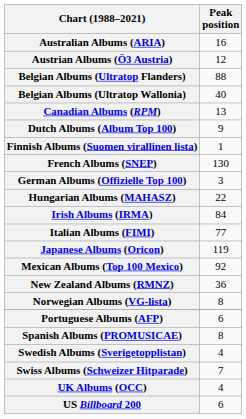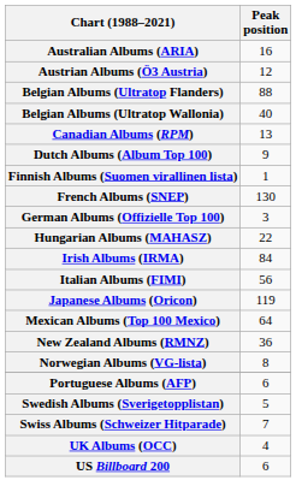 <table class="wikitable sortable plainrowheaders">
 <tr>
 <th scope="col">Chart (1988–2021)</th>
 <th scope="col">Peak<br>position</th>
 </tr>
 <tr>
 <th scope="row">Australian Albums (<a href='#'>ARIA</a>)</th>
 <td align="center">16</td>
 </tr>
 <tr>
 <th scope="row">Austrian Albums (<a href='#'>Ö3 Austria</a>)</th>
 <td align="center">12</td>
 </tr>
 <tr>
 <th scope="row">Belgian Albums (<a href='#'>Ultratop</a> Flanders)</th>
 <td align="center">88</td>
 </tr>
 <tr>
 <th scope="row">Belgian Albums (Ultratop Wallonia)</th>
 <td align="center">40</td>
 </tr>
 <tr>
 <th scope="row"><a href='#'>Canadian Albums</a> (<em><a href='#'>RPM</a></em>)</th>
 <td align="center">13</td>
 </tr>
 <tr>
 <th scope="row">Dutch Albums (<a href='#'>Album Top 100</a>)</th>
 <td align="center">9</td>
 </tr>
 <tr>
 <th scope="row">Finnish Albums (<a href='#'>Suomen virallinen lista</a>)</th>
 <td align="center">1</td>
 </tr>
 <tr>
 <th scope="row">French Albums (<a href='#'>SNEP</a>)</th>
 <td align="center">130</td>
 </tr>
 <tr>
 <th scope="row">German Albums (<a href='#'>Offizielle Top 100</a>)</th>
 <td align="center">3</td>
 </tr>
 <tr>
 <th scope="row">Hungarian Albums (<a href='#'>MAHASZ</a>)</th>
 <td align="center">22</td>
 </tr>
 <tr>
 <th scope="row"><a href='#'>Irish Albums</a> (<a href='#'>IRMA</a>)</th>
 <td align="center">84</td>
 </tr>
 <tr>
 <th scope="row">Italian Albums (<a href='#'>FIMI</a>)</th>
-<td align="center">77</td>
+<td align="center">56</td>
 </tr>
 <tr>
 <th scope="row"><a href='#'>Japanese Albums</a> (<a href='#'>Oricon</a>)</th>
 <td align="center">119</td>
 </tr>
 <tr>
 <th scope="row">Mexican Albums (<a href='#'>Top 100 Mexico</a>)</th>
-<td align="center">92</td>
+<td align="center">64</td>
 </tr>
 <tr>
 <th scope="row">New Zealand Albums (<a href='#'>RMNZ</a>)</th>
 <td align="center">36</td>
 </tr>
 <tr>
 <th scope="row">Norwegian Albums (<a href='#'>VG-lista</a>)</th>
 <td align="center">8</td>
 </tr>
 <tr>
 </tr>
 <tr>
 <th scope="row">Portuguese Albums (<a href='#'>AFP</a>)</th>
 <td align="center">6</td>
 </tr>
 <tr>
-<th scope="row">Spanish Albums (<a href='#'>PROMUSICAE</a>)</th>
-<td align="center">8</td>
-</tr>
-<tr>
 <th scope="row">Swedish Albums (<a href='#'>Sverigetopplistan</a>)</th>
-<td align="center">4</td>
+<td align="center">5</td>
 </tr>
 <tr>
 <th scope="row">Swiss Albums (<a href='#'>Schweizer Hitparade</a>)</th>
 <td align="center">7</td>
 </tr>
 <tr>
 <th scope="row"><a href='#'>UK Albums</a> (<a href='#'>OCC</a>)</th>
 <td align="center">4</td>
 </tr>
 <tr>
 <th scope="row">US <a href='#'><em>Billboard</em> 200</a></th>
 <td align="center">6</td>
 </tr>
 </table>
